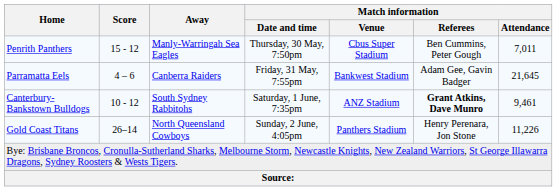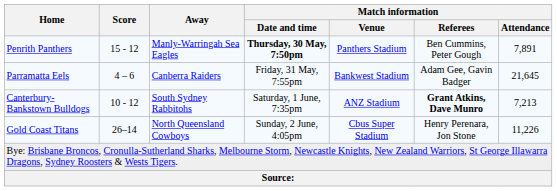 <table class="wikitable" style="border-collapse:collapse; text-align:center; width:100%;">
 <tr style="background:#c1d8ff;">
 <th rowspan="2" style="width:19%;">Home</th>
 <th rowspan="2" style="width:10%;">Score</th>
 <th rowspan="2" style="width:19%;">Away</th>
 <th colspan="6">Match information</th>
 </tr>
 <tr style="background:#efefef;">
 <th width="17%">Date and time</th>
 <th width="17%">Venue</th>
 <th width="17%">Referees</th>
 <th width="5%">Attendance</th>
 </tr>
 <tr style="text-align:center; background:#f5faff;">
 <td align="left"> <a href='#'>Penrith Panthers</a></td>
 <td>15 - 12</td>
 <td align="left"> <a href='#'>Manly-Warringah Sea Eagles</a></td>
-<td>Thursday, 30 May, 7:50pm</td>
-<td><a href='#'>Cbus Super Stadium</a></td>
+<td><strong>Thursday, 30 May, 7:50pm</strong></td>
+<td><a href='#'>Panthers Stadium</a></td>
 <td>Ben Cummins, Peter Gough</td>
-<td>7,011</td>
+<td>7,891</td>
 </tr>
 <tr style="text-align:center; background:#f5faff;">
 <td align="left"> <a href='#'>Parramatta Eels</a></td>
 <td>4 – 6</td>
 <td align="left"> <a href='#'>Canberra Raiders</a></td>
 <td>Friday, 31 May, 7:55pm</td>
 <td><a href='#'>Bankwest Stadium</a></td>
 <td>Adam Gee, Gavin Badger</td>
 <td>21,645</td>
 </tr>
 <tr style="text-align:center; background:#f5faff;">
 <td align="left"> <a href='#'>Canterbury-Bankstown Bulldogs</a></td>
 <td>10 - 12</td>
 <td align="left"> <a href='#'>South Sydney Rabbitohs</a></td>
 <td>Saturday, 1 June, 7:35pm</td>
 <td><a href='#'>ANZ Stadium</a></td>
 <td><strong>Grant Atkins, Dave Munro</strong></td>
-<td>9,461</td>
+<td>7,213</td>
 </tr>
 <tr style="text-align:center; background:#f5faff;">
 <td align="left"> <a href='#'>Gold Coast Titans</a></td>
 <td>26–14</td>
 <td align="left"> <a href='#'>North Queensland Cowboys</a></td>
 <td>Sunday, 2 June, 4:05pm</td>
-<td><a href='#'>Panthers Stadium</a></td>
+<td><a href='#'>Cbus Super Stadium</a></td>
 <td>Henry Perenara, Jon Stone</td>
 <td>11,226</td>
 </tr>
 <tr style="text-align:center; background:#efefef;">
 <td colspan="7" align="left">Bye: <a href='#'>Brisbane Broncos</a>, <a href='#'>Cronulla-Sutherland Sharks</a>, <a href='#'>Melbourne Storm</a>, <a href='#'>Newcastle Knights</a>, <a href='#'>New Zealand Warriors</a>, <a href='#'>St George Illawarra Dragons</a>, <a href='#'>Sydney Roosters</a> & <a href='#'>Wests Tigers</a>.</td>
 </tr>
 <tr style="background:#c1d8ff;">
 <th colspan="7">Source:</th>
 </tr>
 </table>
